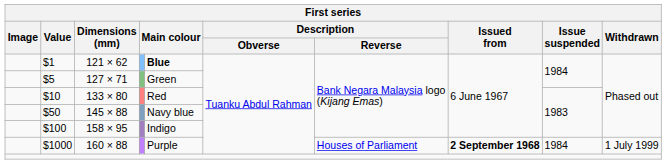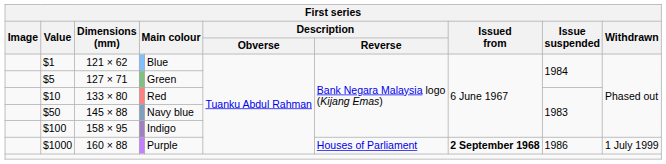 <table class="wikitable" style="margin:auto; font-size:90%; border-width:1px;">
 <tr>
 <th colspan=10>First series</th>
 </tr>
 <tr>
 <th rowspan=2>Image</th>
 <th rowspan=2>Value</th>
 <th rowspan=2>Dimensions<br>(mm)</th>
 <th rowspan=2 colspan=2>Main colour</th>
 <th colspan=2>Description</th>
 <th rowspan=2>Issued<br>from</th>
 <th rowspan=2>Issue<br>suspended</th>
 <th rowspan=2>Withdrawn</th>
 </tr>
 <tr>
 <th>Obverse</th>
 <th>Reverse</th>
 </tr>
 <tr>
 <td></td>
 <td>$1</td>
 <td align=center>121 × 62</td>
 <td style="background:#80C0FF;"></td>
-<td><strong>Blue</strong></td>
+<td>Blue</td>
 <td rowspan=6><a href='#'>Tuanku Abdul Rahman</a></td>
 <td rowspan=5><a href='#'>Bank Negara Malaysia</a> logo<br>(<em>Kijang Emas</em>)</td>
 <td rowspan=5>6 June 1967</td>
 <td rowspan=2>1984</td>
 <td rowspan=5>Phased out</td>
 </tr>
 <tr>
 <td></td>
 <td>$5</td>
 <td align=center>127 × 71</td>
 <td style="background:#80C080;"></td>
 <td>Green</td>
 </tr>
 <tr>
 <td></td>
 <td>$10</td>
 <td align=center>133 × 80</td>
 <td style="background:#FF8080;"></td>
 <td>Red</td>
 <td rowspan=3>1983</td>
 </tr>
 <tr>
 <td></td>
 <td>$50</td>
 <td align=center>145 × 88</td>
 <td style="background:#80A0C0;"></td>
 <td>Navy blue</td>
 </tr>
 <tr>
 <td></td>
 <td>$100</td>
 <td align=center>158 × 95</td>
 <td style="background:#A080C0;"></td>
 <td>Indigo</td>
 </tr>
 <tr>
 <td></td>
 <td>$1000</td>
 <td align=center>160 × 88</td>
 <td style="background:#C080FF;"></td>
 <td>Purple</td>
 <td><a href='#'>Houses of Parliament</a></td>
 <td><strong>2 September 1968</strong></td>
-<td>1984</td>
+<td>1986</td>
 <td>1 July 1999</td>
 </tr>
 <tr>
 <td colspan=10></td>
 </tr>
 </table>
